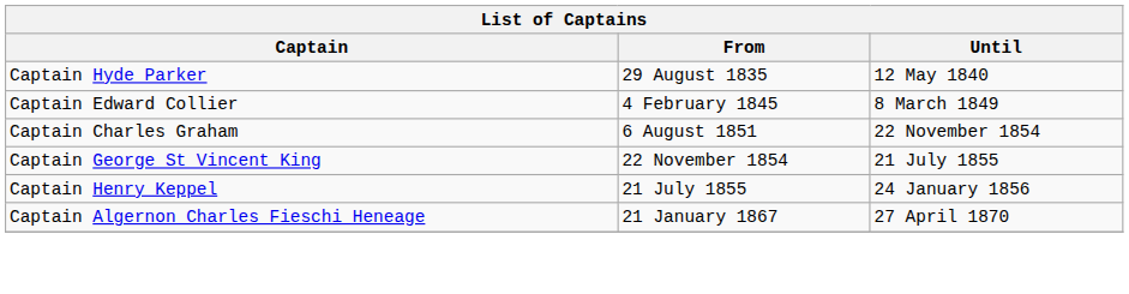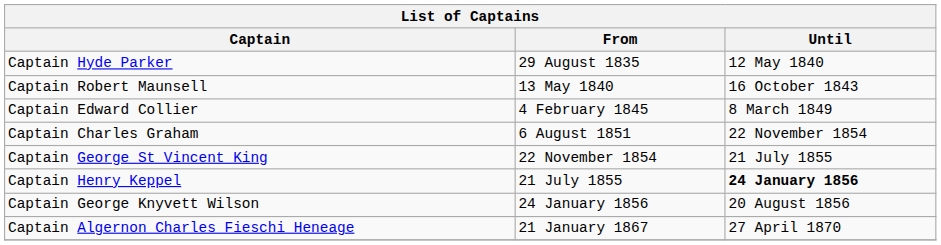 <table class="wikitable" style="width:53%;">
 <tr>
 <th colspan="3">List of Captains</th>
 </tr>
 <tr>
 <th>Captain</th>
 <th>From</th>
 <th>Until</th>
 </tr>
 <tr>
 <td>Captain <a href='#'>Hyde Parker</a></td>
 <td>29 August 1835</td>
 <td>12 May 1840</td>
+</tr>
+<tr>
+<td>Captain Robert Maunsell</td>
+<td>13 May 1840</td>
+<td>16 October 1843</td>
 </tr>
 <tr>
 <td>Captain Edward Collier</td>
 <td>4 February 1845</td>
 <td>8 March 1849</td>
 </tr>
 <tr>
 <td>Captain Charles Graham</td>
 <td>6 August 1851</td>
 <td>22 November 1854</td>
 </tr>
 <tr>
 <td>Captain <a href='#'>George St Vincent King</a></td>
 <td>22 November 1854</td>
 <td>21 July 1855</td>
 </tr>
 <tr>
 <td>Captain <a href='#'>Henry Keppel</a></td>
 <td>21 July 1855</td>
+<td><strong>24 January 1856</strong></td>
+</tr>
+<tr>
+<td>Captain George Knyvett Wilson</td>
 <td>24 January 1856</td>
+<td>20 August 1856</td>
 </tr>
 <tr>
 <td>Captain <a href='#'>Algernon Charles Fieschi Heneage</a></td>
 <td>21 January 1867</td>
 <td>27 April 1870</td>
 </tr>
 <tr>
 </tr>
 </table>
